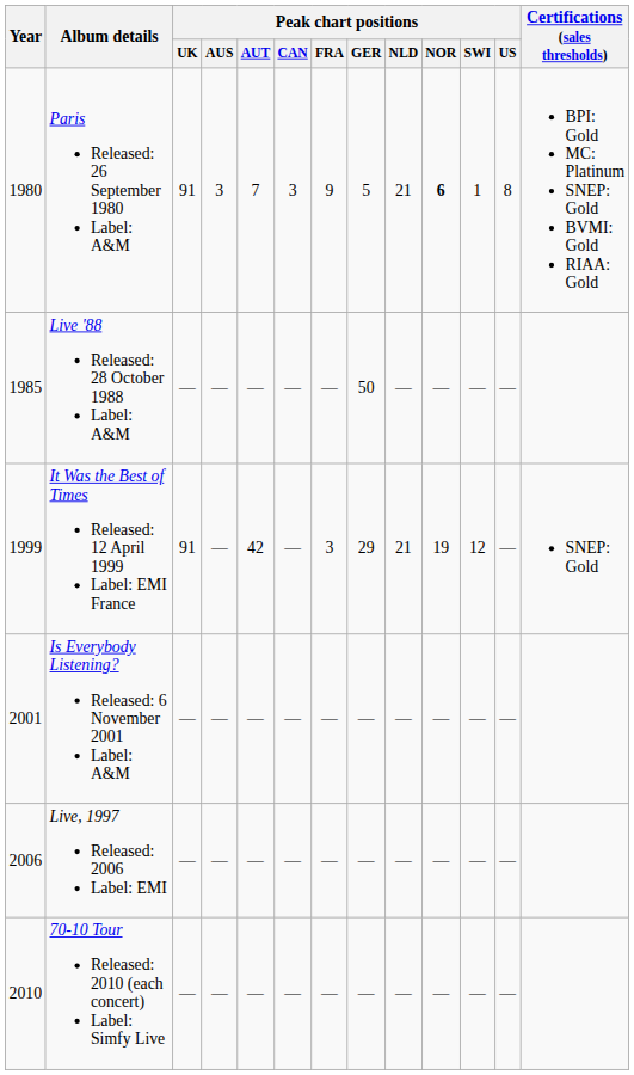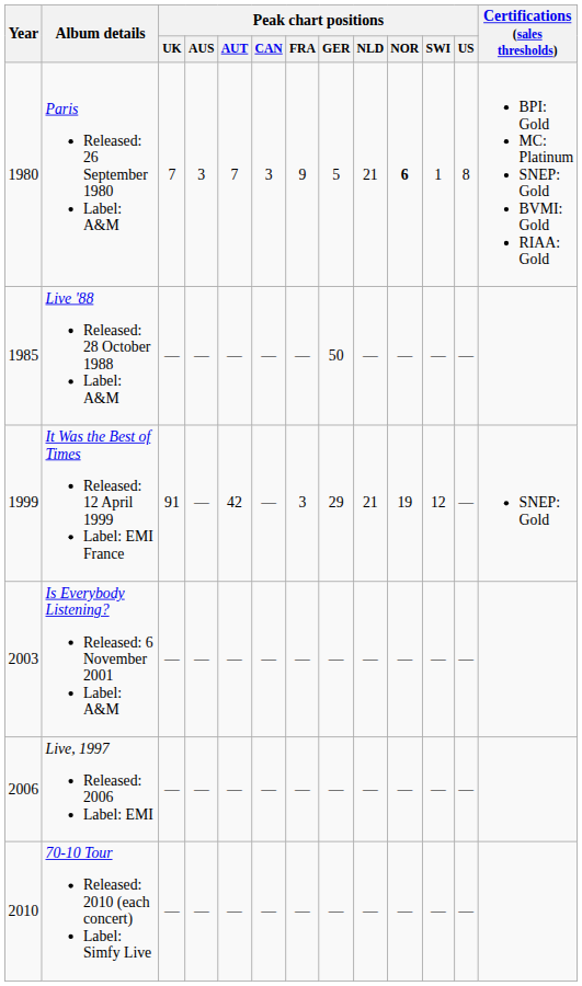 <table class="wikitable" style="text-align: center">
 <tr>
 <th rowspan="2" width="33">Year</th>
 <th rowspan="2" width="250">Album details</th>
 <th colspan="10">Peak chart positions</th>
 <th rowspan=2><a href='#'>Certifications</a><br><small>(<a href='#'>sales thresholds</a>)</small></th>
 </tr>
 <tr>
 <th style="width:3em;font-size:85%">UK<br></th>
 <th style="width:3em;font-size:85%">AUS<br></th>
 <th style="width:3em;font-size:85%"><a href='#'>AUT</a><br></th>
 <th style="width:3em;font-size:85%"><a href='#'>CAN</a><br></th>
 <th style="width:3em;font-size:85%">FRA<br></th>
 <th style="width:3em;font-size:85%">GER<br></th>
 <th style="width:3em;font-size:85%">NLD<br></th>
 <th style="width:3em;font-size:85%">NOR<br></th>
 <th style="width:3em;font-size:85%">SWI<br></th>
 <th style="width:3em;font-size:85%">US<br></th>
 </tr>
 <tr>
 <td>1980</td>
 <td align="left"><em><a href='#'>Paris</a></em><br><ul><li>Released: 26 September 1980</li><li>Label: A&M</li></ul></td>
-<td>91</td>
+<td>7</td>
 <td>3</td>
 <td>7</td>
 <td>3</td>
 <td>9</td>
 <td>5</td>
 <td>21</td>
 <td><strong>6</strong></td>
 <td>1</td>
 <td>8</td>
 <td align="left"><br><ul><li>BPI: Gold</li><li>MC: Platinum</li><li>SNEP: Gold</li><li>BVMI: Gold</li><li>RIAA: Gold</li></ul></td>
 </tr>
 <tr>
 <td>1985</td>
 <td align="left"><em><a href='#'>Live '88</a></em><br><ul><li>Released: 28 October 1988</li><li>Label: A&M</li></ul></td>
 <td>—</td>
 <td>—</td>
 <td>—</td>
 <td>—</td>
 <td>—</td>
 <td>50</td>
 <td>—</td>
 <td>—</td>
 <td>—</td>
 <td>—</td>
 <td align="left"></td>
 </tr>
 <tr>
 <td>1999</td>
 <td align="left"><em><a href='#'>It Was the Best of Times</a></em><br><ul><li>Released: 12 April 1999</li><li>Label: EMI France</li></ul></td>
 <td>91</td>
 <td>—</td>
 <td>42</td>
 <td>—</td>
 <td>3</td>
 <td>29</td>
 <td>21</td>
 <td>19</td>
 <td>12</td>
 <td>—</td>
 <td align="left"><br><ul><li>SNEP: Gold</li></ul></td>
 </tr>
 <tr>
-<td>2001</td>
+<td>2003</td>
 <td align="left"><em><a href='#'>Is Everybody Listening?</a></em><br><ul><li>Released: 6 November 2001</li><li>Label: A&M</li></ul></td>
 <td>—</td>
 <td>—</td>
 <td>—</td>
 <td>—</td>
 <td>—</td>
 <td>—</td>
 <td>—</td>
 <td>—</td>
 <td>—</td>
 <td>—</td>
 <td align="left"></td>
 </tr>
 <tr>
 <td>2006</td>
 <td align="left"><em>Live, 1997</em><br><ul><li>Released: 2006</li><li>Label: EMI</li></ul></td>
 <td>—</td>
 <td>—</td>
 <td>—</td>
 <td>—</td>
 <td>—</td>
 <td>—</td>
 <td>—</td>
 <td>—</td>
 <td>—</td>
 <td>—</td>
 <td align="left"></td>
 </tr>
 <tr>
 <td>2010</td>
 <td align="left"><em><a href='#'>70-10 Tour</a></em><br><ul><li>Released: 2010 (each concert)</li><li>Label: Simfy Live</li></ul></td>
 <td>—</td>
 <td>—</td>
 <td>—</td>
 <td>—</td>
 <td>—</td>
 <td>—</td>
 <td>—</td>
 <td>—</td>
 <td>—</td>
 <td>—</td>
 <td align="left"></td>
 </tr>
 </table>
